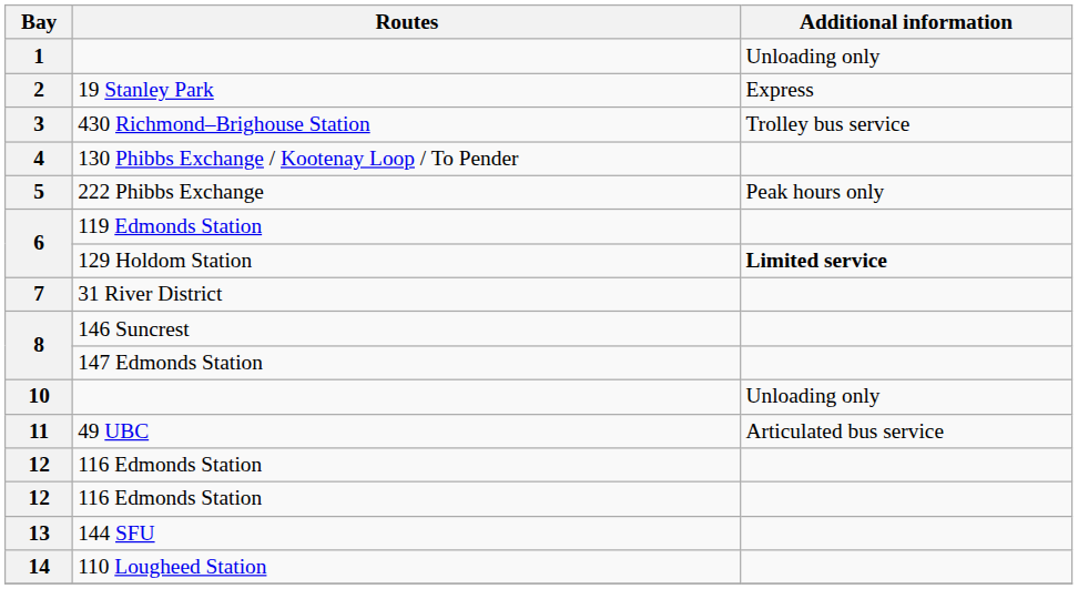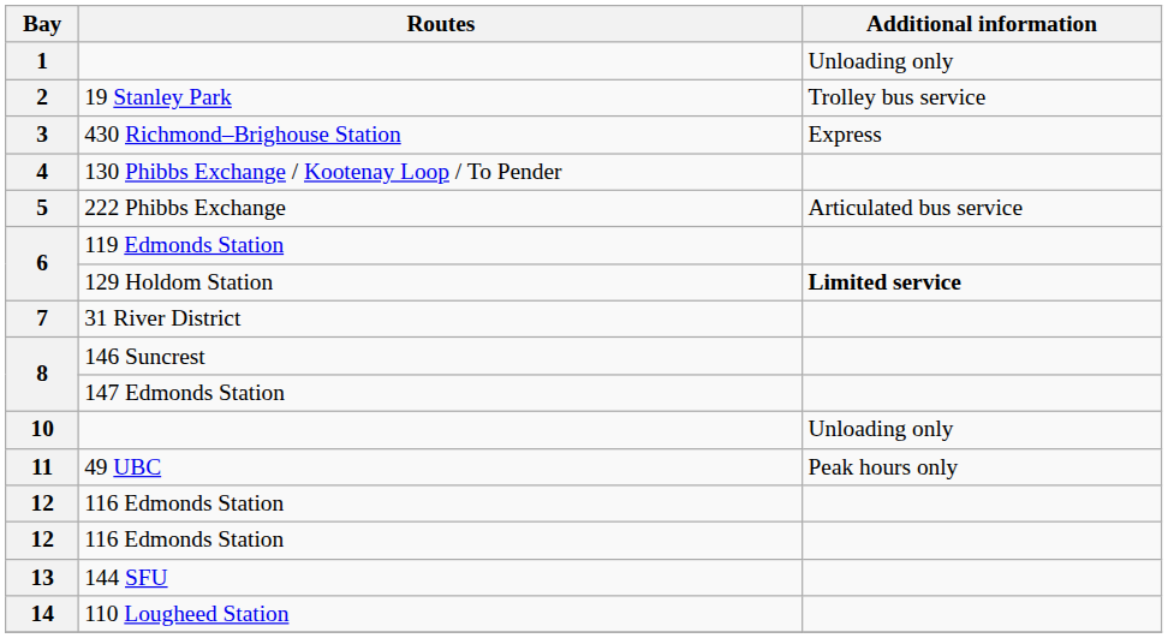 <table class="wikitable" width="90%">
 <tr>
 <th>Bay</th>
 <th>Routes</th>
 <th>Additional information</th>
 </tr>
 <tr>
 <th>1</th>
 <td></td>
 <td>Unloading only</td>
 </tr>
 <tr>
 <th>2</th>
 <td>19 <a href='#'>Stanley Park</a></td>
-<td>Express</td>
+<td>Trolley bus service</td>
 </tr>
 <tr>
 <th>3</th>
 <td>430 <a href='#'>Richmond–Brighouse Station</a></td>
-<td>Trolley bus service</td>
+<td>Express</td>
 </tr>
 <tr>
 <th>4</th>
 <td>130 <a href='#'>Phibbs Exchange</a> / <a href='#'>Kootenay Loop</a> / To Pender</td>
 <td></td>
 </tr>
 <tr>
 <th>5</th>
 <td>222 Phibbs Exchange</td>
-<td>Peak hours only</td>
+<td>Articulated bus service</td>
 </tr>
 <tr>
 <th rowspan="2">6</th>
 <td>119 <a href='#'>Edmonds Station</a></td>
 <td></td>
 </tr>
 <tr>
 <td>129 Holdom Station</td>
 <td><strong>Limited service</strong></td>
 </tr>
 <tr>
 <th>7</th>
 <td>31 River District</td>
 <td></td>
 </tr>
 <tr>
 <th rowspan="2">8</th>
 <td>146 Suncrest</td>
 <td></td>
 </tr>
 <tr>
 <td>147 Edmonds Station</td>
 <td></td>
 </tr>
 <tr>
 <th>10</th>
 <td></td>
 <td>Unloading only</td>
 </tr>
 <tr>
 <th>11</th>
 <td>49 <a href='#'>UBC</a></td>
-<td>Articulated bus service</td>
+<td>Peak hours only</td>
 </tr>
 <tr>
 <th>12</th>
 <td>116 Edmonds Station</td>
 <td></td>
 </tr>
 <tr>
 <th>12</th>
 <td>116 Edmonds Station</td>
 <td></td>
 </tr>
 <tr>
 <th>13</th>
 <td>144 <a href='#'>SFU</a></td>
 <td></td>
 </tr>
 <tr>
 <th>14</th>
 <td>110 <a href='#'>Lougheed Station</a></td>
 <td></td>
 </tr>
 <tr>
 </tr>
 </table>
